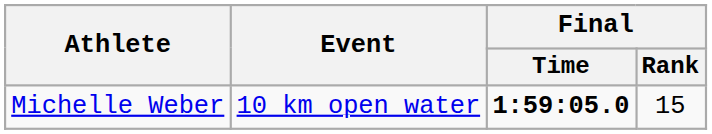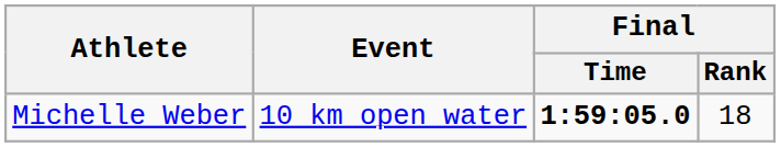 <table class=wikitable style="font-size:90%">
 <tr>
 <th rowspan="2">Athlete</th>
 <th rowspan="2">Event</th>
 <th colspan="2">Final</th>
 </tr>
 <tr style="font-size:95%">
 <th>Time</th>
 <th>Rank</th>
 </tr>
 <tr align=center>
 <td align=left><a href='#'>Michelle Weber</a></td>
 <td align=left><a href='#'>10 km open water</a></td>
 <td><strong>1:59:05.0</strong></td>
-<td>15</td>
+<td>18</td>
 </tr>
 </table>
